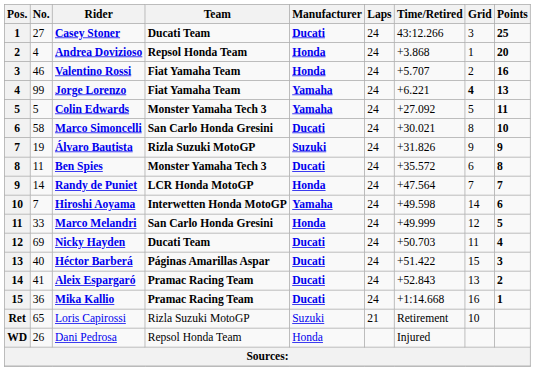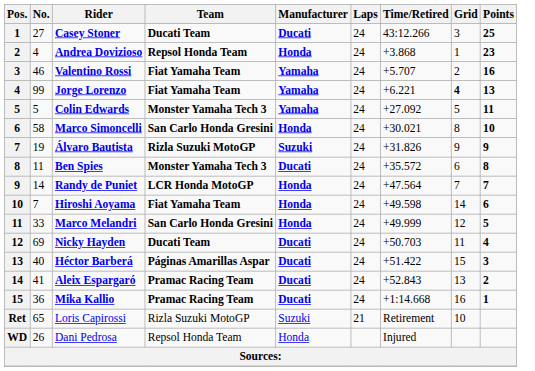 <table class="wikitable" style="font-size: 95%;">
 <tr>
 <th>Pos.</th>
 <th>No.</th>
 <th>Rider</th>
 <th>Team</th>
 <th>Manufacturer</th>
 <th>Laps</th>
 <th>Time/Retired</th>
 <th>Grid</th>
 <th>Points</th>
 </tr>
 <tr>
 <th>1</th>
 <td>27</td>
 <td> <strong><a href='#'>Casey Stoner</a></strong></td>
 <td><strong>Ducati Team</strong></td>
 <td><strong><a href='#'>Ducati</a></strong></td>
 <td>24</td>
 <td>43:12.266</td>
 <td>3</td>
 <td><strong>25</strong></td>
 </tr>
 <tr>
 <th>2</th>
 <td>4</td>
 <td> <strong><a href='#'>Andrea Dovizioso</a></strong></td>
 <td><strong>Repsol Honda Team</strong></td>
 <td><strong><a href='#'>Honda</a></strong></td>
 <td>24</td>
 <td>+3.868</td>
 <td>1</td>
-<td><strong>20</strong></td>
+<td><strong>23</strong></td>
 </tr>
 <tr>
 <th>3</th>
 <td>46</td>
 <td> <strong><a href='#'>Valentino Rossi</a></strong></td>
 <td><strong>Fiat Yamaha Team</strong></td>
-<td><strong><a href='#'>Honda</a></strong></td>
+<td><strong><a href='#'>Yamaha</a></strong></td>
 <td>24</td>
 <td>+5.707</td>
 <td>2</td>
 <td><strong>16</strong></td>
 </tr>
 <tr>
 <th>4</th>
 <td>99</td>
 <td> <strong><a href='#'>Jorge Lorenzo</a></strong></td>
 <td><strong>Fiat Yamaha Team</strong></td>
 <td><strong><a href='#'>Yamaha</a></strong></td>
 <td>24</td>
 <td>+6.221</td>
 <td><strong>4</strong></td>
 <td><strong>13</strong></td>
 </tr>
 <tr>
 <th>5</th>
 <td>5</td>
 <td> <strong><a href='#'>Colin Edwards</a></strong></td>
 <td><strong>Monster Yamaha Tech 3</strong></td>
 <td><strong><a href='#'>Yamaha</a></strong></td>
 <td>24</td>
 <td>+27.092</td>
 <td>5</td>
 <td><strong>11</strong></td>
 </tr>
 <tr>
 <th>6</th>
 <td>58</td>
 <td> <strong><a href='#'>Marco Simoncelli</a></strong></td>
 <td><strong>San Carlo Honda Gresini</strong></td>
-<td><strong><a href='#'>Ducati</a></strong></td>
+<td><strong><a href='#'>Honda</a></strong></td>
 <td>24</td>
 <td>+30.021</td>
 <td>8</td>
 <td><strong>10</strong></td>
 </tr>
 <tr>
 <th>7</th>
 <td>19</td>
 <td> <strong><a href='#'>Álvaro Bautista</a></strong></td>
 <td><strong>Rizla Suzuki MotoGP</strong></td>
 <td><strong><a href='#'>Suzuki</a></strong></td>
 <td>24</td>
 <td>+31.826</td>
 <td>9</td>
 <td><strong>9</strong></td>
 </tr>
 <tr>
 <th>8</th>
 <td>11</td>
 <td> <strong><a href='#'>Ben Spies</a></strong></td>
 <td><strong>Monster Yamaha Tech 3</strong></td>
 <td><strong><a href='#'>Ducati</a></strong></td>
 <td>24</td>
 <td>+35.572</td>
 <td>6</td>
 <td><strong>8</strong></td>
 </tr>
 <tr>
 <th>9</th>
 <td>14</td>
 <td> <strong><a href='#'>Randy de Puniet</a></strong></td>
 <td><strong>LCR Honda MotoGP</strong></td>
 <td><strong><a href='#'>Honda</a></strong></td>
 <td>24</td>
 <td>+47.564</td>
 <td>7</td>
 <td><strong>7</strong></td>
 </tr>
 <tr>
 <th>10</th>
 <td>7</td>
 <td> <strong><a href='#'>Hiroshi Aoyama</a></strong></td>
-<td><strong>Interwetten Honda MotoGP</strong></td>
-<td><strong><a href='#'>Yamaha</a></strong></td>
+<td><strong>Fiat Yamaha Team</strong></td>
+<td><strong><a href='#'>Honda</a></strong></td>
 <td>24</td>
 <td>+49.598</td>
 <td>14</td>
 <td><strong>6</strong></td>
 </tr>
 <tr>
 <th>11</th>
 <td>33</td>
 <td> <strong><a href='#'>Marco Melandri</a></strong></td>
 <td><strong>San Carlo Honda Gresini</strong></td>
 <td><strong><a href='#'>Honda</a></strong></td>
 <td>24</td>
 <td>+49.999</td>
 <td>12</td>
 <td><strong>5</strong></td>
 </tr>
 <tr>
 <th>12</th>
 <td>69</td>
 <td> <strong><a href='#'>Nicky Hayden</a></strong></td>
 <td><strong>Ducati Team</strong></td>
 <td><strong><a href='#'>Ducati</a></strong></td>
 <td>24</td>
 <td>+50.703</td>
 <td>11</td>
 <td><strong>4</strong></td>
 </tr>
 <tr>
 <th>13</th>
 <td>40</td>
 <td> <strong><a href='#'>Héctor Barberá</a></strong></td>
 <td><strong>Páginas Amarillas Aspar</strong></td>
 <td><strong><a href='#'>Ducati</a></strong></td>
 <td>24</td>
 <td>+51.422</td>
 <td>15</td>
 <td><strong>3</strong></td>
 </tr>
 <tr>
 <th>14</th>
 <td>41</td>
 <td> <strong><a href='#'>Aleix Espargaró</a></strong></td>
 <td><strong>Pramac Racing Team</strong></td>
 <td><strong><a href='#'>Ducati</a></strong></td>
 <td>24</td>
 <td>+52.843</td>
 <td>13</td>
 <td><strong>2</strong></td>
 </tr>
 <tr>
 <th>15</th>
 <td>36</td>
 <td> <strong><a href='#'>Mika Kallio</a></strong></td>
 <td><strong>Pramac Racing Team</strong></td>
 <td><strong><a href='#'>Ducati</a></strong></td>
 <td>24</td>
 <td>+1:14.668</td>
 <td>16</td>
 <td><strong>1</strong></td>
 </tr>
 <tr>
 <th>Ret</th>
 <td>65</td>
 <td> <a href='#'>Loris Capirossi</a></td>
 <td>Rizla Suzuki MotoGP</td>
 <td><a href='#'>Suzuki</a></td>
 <td>21</td>
 <td>Retirement</td>
 <td>10</td>
 <td></td>
 </tr>
 <tr>
 <th>WD</th>
 <td>26</td>
 <td> <a href='#'>Dani Pedrosa</a></td>
 <td>Repsol Honda Team</td>
 <td><a href='#'>Honda</a></td>
 <td></td>
 <td>Injured</td>
 <td></td>
 <td></td>
 </tr>
 <tr>
 <th colspan=9>Sources: </th>
 </tr>
 <tr>
 </tr>
 </table>
